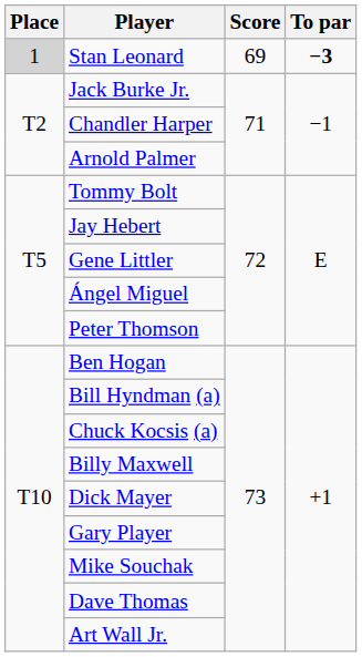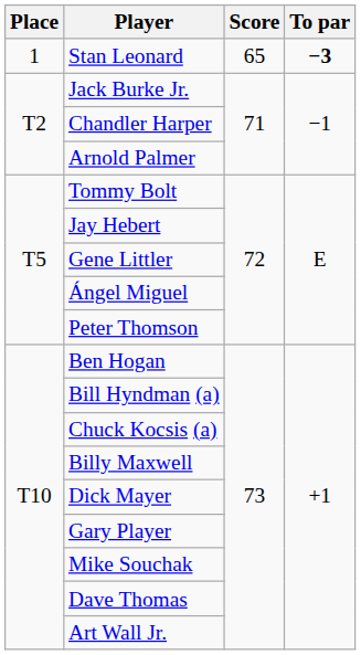 <table class="wikitable">
 <tr>
 <th>Place</th>
 <th>Player</th>
 <th>Score</th>
 <th>To par</th>
 </tr>
 <tr>
-<td align="center" style="background: lightgrey;">1</td>
+<td align="center">1</td>
 <td> <a href='#'>Stan Leonard</a></td>
-<td align="center">69</td>
+<td align="center">65</td>
 <td align="center"><strong>−3</strong></td>
 </tr>
 <tr>
 <td rowspan="3" align="center">T2</td>
 <td> <a href='#'>Jack Burke Jr.</a></td>
 <td rowspan="3" align="center">71</td>
 <td rowspan="3" align="center">−1</td>
 </tr>
 <tr>
 <td> <a href='#'>Chandler Harper</a></td>
 </tr>
 <tr>
 <td> <a href='#'>Arnold Palmer</a></td>
 </tr>
 <tr>
 <td rowspan="5" align="center">T5</td>
 <td> <a href='#'>Tommy Bolt</a></td>
 <td rowspan="5" align="center">72</td>
 <td rowspan="5" align="center">E</td>
 </tr>
 <tr>
 <td> <a href='#'>Jay Hebert</a></td>
 </tr>
 <tr>
 <td> <a href='#'>Gene Littler</a></td>
 </tr>
 <tr>
 <td> <a href='#'>Ángel Miguel</a></td>
 </tr>
 <tr>
 <td> <a href='#'>Peter Thomson</a></td>
 </tr>
 <tr>
 <td rowspan="9" align="center">T10</td>
 <td> <a href='#'>Ben Hogan</a></td>
 <td rowspan="9" align="center">73</td>
 <td rowspan="9" align="center">+1</td>
 </tr>
 <tr>
 <td> <a href='#'>Bill Hyndman</a> <a href='#'>(a)</a></td>
 </tr>
 <tr>
 <td> <a href='#'>Chuck Kocsis</a> <a href='#'>(a)</a></td>
 </tr>
 <tr>
 <td> <a href='#'>Billy Maxwell</a></td>
 </tr>
 <tr>
 <td> <a href='#'>Dick Mayer</a></td>
 </tr>
 <tr>
 <td> <a href='#'>Gary Player</a></td>
 </tr>
 <tr>
 <td> <a href='#'>Mike Souchak</a></td>
 </tr>
 <tr>
 <td> <a href='#'>Dave Thomas</a></td>
 </tr>
 <tr>
 <td> <a href='#'>Art Wall Jr.</a></td>
 </tr>
 </table>
